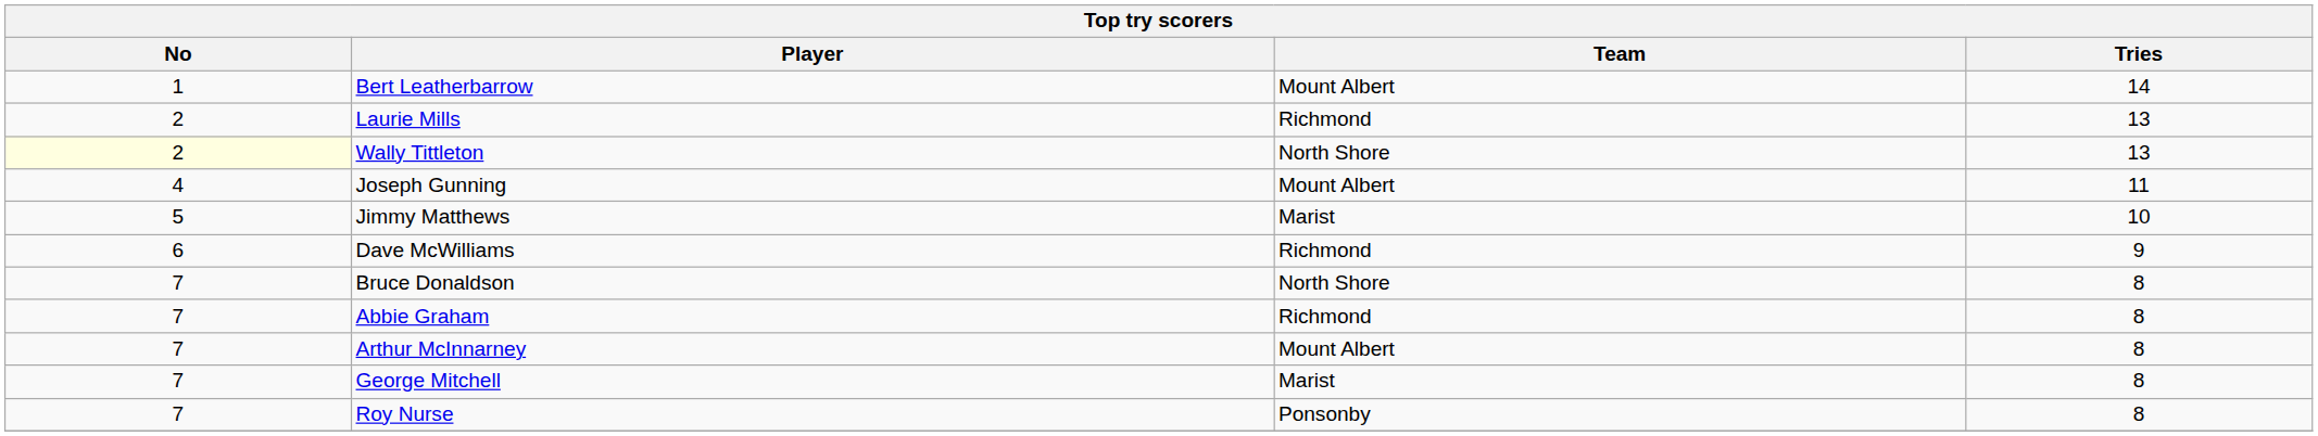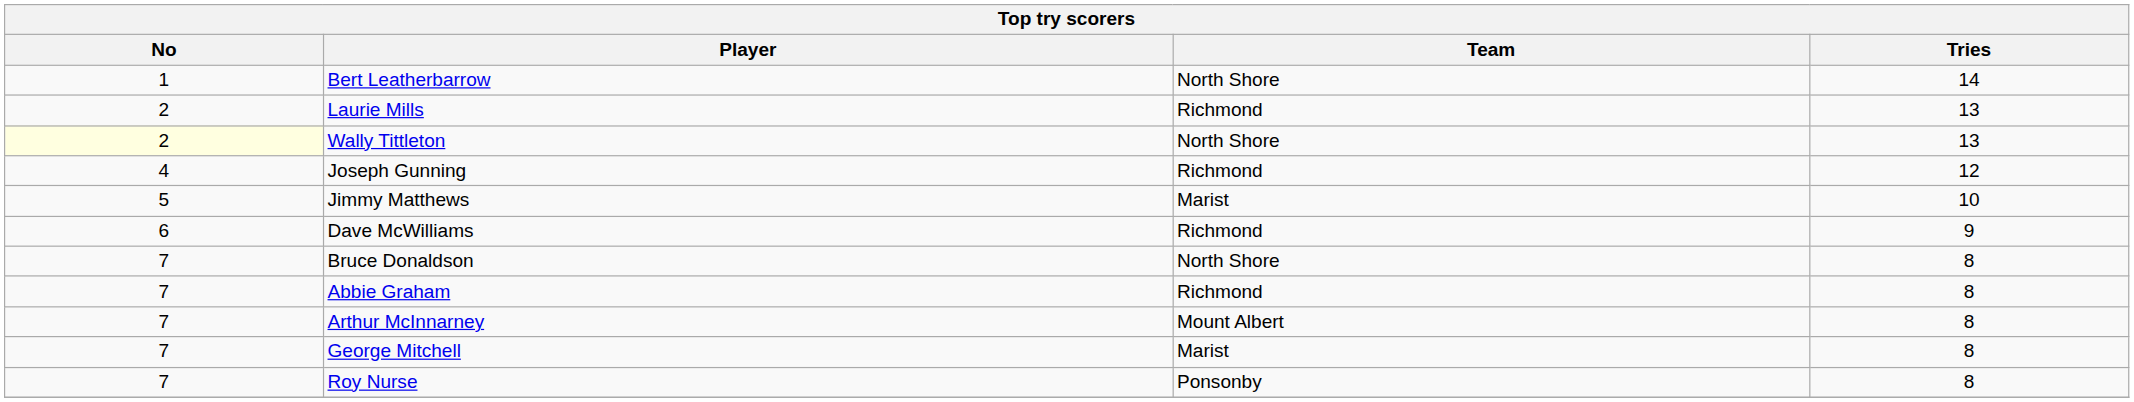 <table class="wikitable collapsible sortable" style="text-align:left; font-size:100%; width:90%;">
 <tr>
 <th colspan="100%">Top try scorers</th>
 </tr>
 <tr>
 <th style="width:15%;">No</th>
 <th style="width:40%;">Player</th>
 <th style="width:30%;">Team</th>
 <th style="width:15%;">Tries<br></th>
 </tr>
 <tr>
 <td style="text-align:center;">1</td>
 <td><a href='#'>Bert Leatherbarrow</a></td>
-<td>Mount Albert</td>
+<td>North Shore</td>
 <td style="text-align:center;">14</td>
 </tr>
 <tr>
 <td style="text-align:center;">2</td>
 <td><a href='#'>Laurie Mills</a></td>
 <td>Richmond</td>
 <td style="text-align:center;">13</td>
 </tr>
 <tr>
 <td style="background: lightyellow; text-align:center;">2</td>
 <td><a href='#'>Wally Tittleton</a></td>
 <td>North Shore</td>
 <td style="text-align:center;">13</td>
 </tr>
 <tr>
 <td style="text-align:center;">4</td>
 <td>Joseph Gunning</td>
-<td>Mount Albert</td>
-<td style="text-align:center;">11</td>
+<td>Richmond</td>
+<td style="text-align:center;">12</td>
 </tr>
 <tr>
 <td style="text-align:center;">5</td>
 <td>Jimmy Matthews</td>
 <td>Marist</td>
 <td style="text-align:center;">10</td>
 </tr>
 <tr>
 <td style="text-align:center;">6</td>
 <td>Dave McWilliams</td>
 <td>Richmond</td>
 <td style="text-align:center;">9</td>
 </tr>
 <tr>
 <td style="text-align:center;">7</td>
 <td>Bruce Donaldson</td>
 <td>North Shore</td>
 <td style="text-align:center;">8</td>
 </tr>
 <tr>
 <td style="text-align:center;">7</td>
 <td><a href='#'>Abbie Graham</a></td>
 <td>Richmond</td>
 <td style="text-align:center;">8</td>
 </tr>
 <tr>
 <td style="text-align:center;">7</td>
 <td><a href='#'>Arthur McInnarney</a></td>
 <td>Mount Albert</td>
 <td style="text-align:center;">8</td>
 </tr>
 <tr>
 <td style="text-align:center;">7</td>
 <td><a href='#'>George Mitchell</a></td>
 <td>Marist</td>
 <td style="text-align:center;">8</td>
 </tr>
 <tr>
 <td style="text-align:center;">7</td>
 <td><a href='#'>Roy Nurse</a></td>
 <td>Ponsonby</td>
 <td style="text-align:center;">8</td>
 </tr>
 <tr>
 </tr>
 </table>
